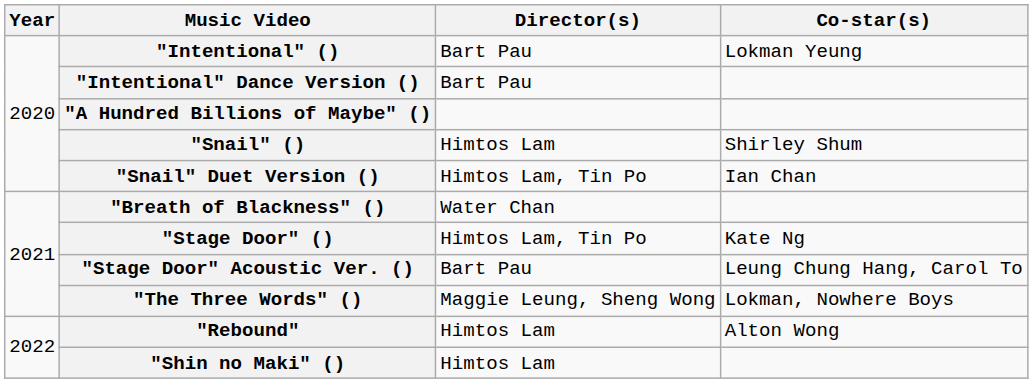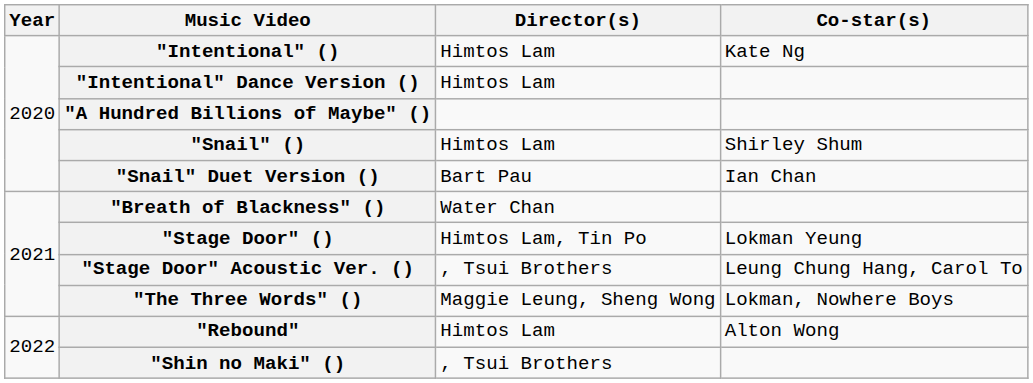 <table class="wikitable plainrowheaders">
 <tr>
 <th scope="col">Year</th>
 <th scope="col">Music Video</th>
 <th scope="col">Director(s)</th>
 <th scope="col">Co-star(s)</th>
 </tr>
 <tr>
 <td rowspan="5">2020</td>
 <th scope="row">"Intentional" ()</th>
-<td>Bart Pau</td>
-<td>Lokman Yeung</td>
+<td>Himtos Lam</td>
+<td>Kate Ng</td>
 </tr>
 <tr>
 <th scope="row">"Intentional" Dance Version ()</th>
-<td>Bart Pau</td>
+<td>Himtos Lam</td>
 <td></td>
 </tr>
 <tr>
 <th scope="row">"A Hundred Billions of Maybe" ()</th>
 <td></td>
 <td></td>
 </tr>
 <tr>
 <th scope="row">"Snail" ()</th>
 <td>Himtos Lam</td>
 <td>Shirley Shum</td>
 </tr>
 <tr>
 <th scope="row">"Snail" Duet Version ()</th>
-<td>Himtos Lam, Tin Po</td>
+<td>Bart Pau</td>
 <td>Ian Chan</td>
 </tr>
 <tr>
 <td rowspan="4">2021</td>
 <th scope="row">"Breath of Blackness" ()</th>
 <td>Water Chan</td>
 <td></td>
 </tr>
 <tr>
 <th scope="row">"Stage Door" ()</th>
 <td>Himtos Lam, Tin Po</td>
-<td>Kate Ng</td>
+<td>Lokman Yeung</td>
 </tr>
 <tr>
 <th scope="row">"Stage Door" Acoustic Ver. ()</th>
-<td>Bart Pau</td>
+<td>, Tsui Brothers</td>
 <td>Leung Chung Hang, Carol To</td>
 </tr>
 <tr>
 <th scope="row">"The Three Words" ()</th>
 <td>Maggie Leung, Sheng Wong</td>
 <td>Lokman, Nowhere Boys</td>
 </tr>
 <tr>
 <td rowspan="2">2022</td>
 <th scope="row">"Rebound"</th>
 <td>Himtos Lam</td>
 <td>Alton Wong</td>
 </tr>
 <tr>
 <th scope="row">"Shin no Maki" ()</th>
-<td>Himtos Lam</td>
+<td>, Tsui Brothers</td>
 <td></td>
 </tr>
 </table>
